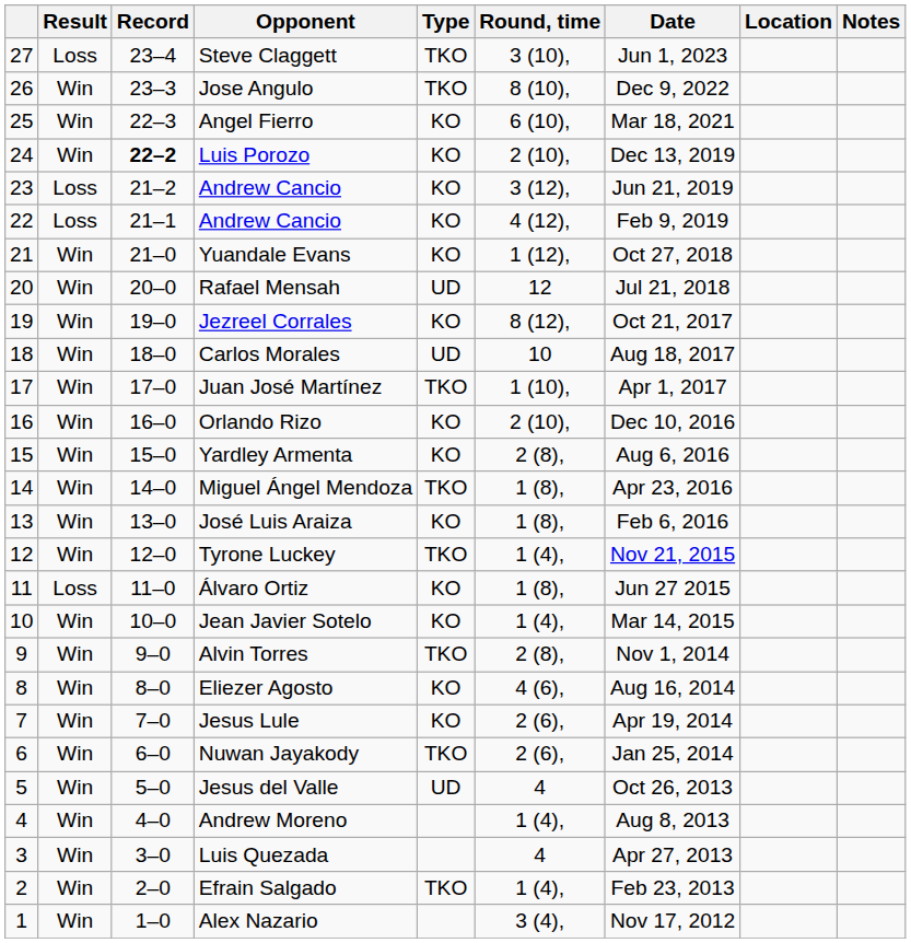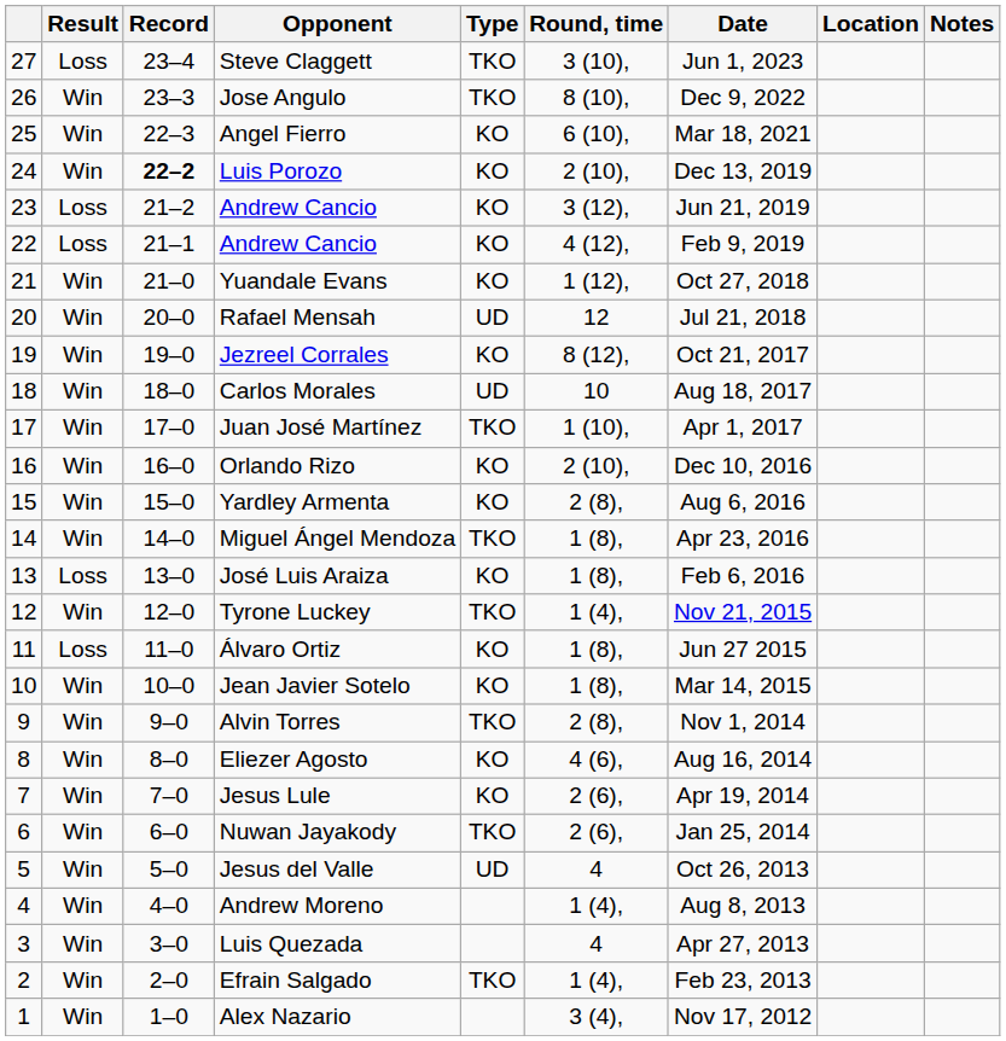 <table class="wikitable" style="text-align:center">
 <tr>
 <th></th>
 <th>Result</th>
 <th>Record</th>
 <th>Opponent</th>
 <th>Type</th>
 <th>Round, time</th>
 <th>Date</th>
 <th>Location</th>
 <th>Notes</th>
 </tr>
 <tr>
 <td>27</td>
 <td>Loss</td>
 <td>23–4</td>
 <td style="text-align:left;">Steve Claggett</td>
 <td>TKO</td>
 <td>3 (10), </td>
 <td>Jun 1, 2023</td>
 <td style="text-align:left;"></td>
 <td style="text-align:left;"></td>
 </tr>
 <tr>
 <td>26</td>
 <td>Win</td>
 <td>23–3</td>
 <td style="text-align:left;">Jose Angulo</td>
 <td>TKO</td>
 <td>8 (10), </td>
 <td>Dec 9, 2022</td>
 <td style="text-align:left;"></td>
 <td style="text-align:left;"></td>
 </tr>
 <tr>
 <td>25</td>
 <td>Win</td>
 <td>22–3</td>
 <td style="text-align:left;">Angel Fierro</td>
 <td>KO</td>
 <td>6 (10), </td>
 <td>Mar 18, 2021</td>
 <td style="text-align:left;"></td>
 <td style="text-align:left;"></td>
 </tr>
 <tr>
 <td>24</td>
 <td>Win</td>
 <td><strong>22–2</strong></td>
 <td style="text-align:left;"><a href='#'>Luis Porozo</a></td>
 <td>KO</td>
 <td>2 (10), </td>
 <td>Dec 13, 2019</td>
 <td style="text-align:left;"></td>
 <td></td>
 </tr>
 <tr>
 <td>23</td>
 <td>Loss</td>
 <td>21–2</td>
 <td style="text-align:left;"><a href='#'>Andrew Cancio</a></td>
 <td>KO</td>
 <td>3 (12), </td>
 <td>Jun 21, 2019</td>
 <td style="text-align:left;"></td>
 <td style="text-align:left;"></td>
 </tr>
 <tr>
 <td>22</td>
 <td>Loss</td>
 <td>21–1</td>
 <td style="text-align:left;"><a href='#'>Andrew Cancio</a></td>
 <td>KO</td>
 <td>4 (12), </td>
 <td>Feb 9, 2019</td>
 <td style="text-align:left;"></td>
 <td style="text-align:left;"></td>
 </tr>
 <tr>
 <td>21</td>
 <td>Win</td>
 <td>21–0</td>
 <td style="text-align:left;">Yuandale Evans</td>
 <td>KO</td>
 <td>1 (12), </td>
 <td>Oct 27, 2018</td>
 <td style="text-align:left;"></td>
 <td style="text-align:left;"></td>
 </tr>
 <tr>
 <td>20</td>
 <td>Win</td>
 <td>20–0</td>
 <td style="text-align:left;">Rafael Mensah</td>
 <td>UD</td>
 <td>12</td>
 <td>Jul 21, 2018</td>
 <td style="text-align:left;"></td>
 <td style="text-align:left;"></td>
 </tr>
 <tr>
 <td>19</td>
 <td>Win</td>
 <td>19–0</td>
 <td style="text-align:left;"><a href='#'>Jezreel Corrales</a></td>
 <td>KO</td>
 <td>8 (12), </td>
 <td>Oct 21, 2017</td>
 <td style="text-align:left;"></td>
 <td style="text-align:left;"></td>
 </tr>
 <tr>
 <td>18</td>
 <td>Win</td>
 <td>18–0</td>
 <td style="text-align:left;">Carlos Morales</td>
 <td>UD</td>
 <td>10</td>
 <td>Aug 18, 2017</td>
 <td style="text-align:left;"></td>
 <td style="text-align:left;"></td>
 </tr>
 <tr>
 <td>17</td>
 <td>Win</td>
 <td>17–0</td>
 <td style="text-align:left;">Juan José Martínez</td>
 <td>TKO</td>
 <td>1 (10), </td>
 <td>Apr 1, 2017</td>
 <td style="text-align:left;"></td>
 <td style="text-align:left;"></td>
 </tr>
 <tr>
 <td>16</td>
 <td>Win</td>
 <td>16–0</td>
 <td style="text-align:left;">Orlando Rizo</td>
 <td>KO</td>
 <td>2 (10), </td>
 <td>Dec 10, 2016</td>
 <td style="text-align:left;"></td>
 <td></td>
 </tr>
 <tr>
 <td>15</td>
 <td>Win</td>
 <td>15–0</td>
 <td style="text-align:left;">Yardley Armenta</td>
 <td>KO</td>
 <td>2 (8), </td>
 <td>Aug 6, 2016</td>
 <td style="text-align:left;"></td>
 <td></td>
 </tr>
 <tr>
 <td>14</td>
 <td>Win</td>
 <td>14–0</td>
 <td style="text-align:left;">Miguel Ángel Mendoza</td>
 <td>TKO</td>
 <td>1 (8), </td>
 <td>Apr 23, 2016</td>
 <td style="text-align:left;"></td>
 <td></td>
 </tr>
 <tr>
 <td>13</td>
-<td>Win</td>
+<td>Loss</td>
 <td>13–0</td>
 <td style="text-align:left;">José Luis Araiza</td>
 <td>KO</td>
 <td>1 (8), </td>
 <td>Feb 6, 2016</td>
 <td style="text-align:left;"></td>
 <td></td>
 </tr>
 <tr>
 <td>12</td>
 <td>Win</td>
 <td>12–0</td>
 <td style="text-align:left;">Tyrone Luckey</td>
 <td>TKO</td>
 <td>1 (4), </td>
 <td><a href='#'>Nov 21, 2015</a></td>
 <td style="text-align:left;"></td>
 <td></td>
 </tr>
 <tr>
 <td>11</td>
 <td>Loss</td>
 <td>11–0</td>
 <td style="text-align:left;">Álvaro Ortiz</td>
 <td>KO</td>
 <td>1 (8), </td>
 <td>Jun 27 2015</td>
 <td style="text-align:left;"></td>
 <td></td>
 </tr>
 <tr>
 <td>10</td>
 <td>Win</td>
 <td>10–0</td>
 <td style="text-align:left;">Jean Javier Sotelo</td>
 <td>KO</td>
-<td>1 (4), </td>
+<td>1 (8), </td>
 <td>Mar 14, 2015</td>
 <td style="text-align:left;"></td>
 <td style="text-align:left;"></td>
 </tr>
 <tr>
 <td>9</td>
 <td>Win</td>
 <td>9–0</td>
 <td style="text-align:left;">Alvin Torres</td>
 <td>TKO</td>
 <td>2 (8), </td>
 <td>Nov 1, 2014</td>
 <td style="text-align:left;"></td>
 <td style="text-align:left;"></td>
 </tr>
 <tr>
 <td>8</td>
 <td>Win</td>
 <td>8–0</td>
 <td style="text-align:left;">Eliezer Agosto</td>
 <td>KO</td>
 <td>4 (6), </td>
 <td>Aug 16, 2014</td>
 <td style="text-align:left;"></td>
 <td></td>
 </tr>
 <tr>
 <td>7</td>
 <td>Win</td>
 <td>7–0</td>
 <td style="text-align:left;">Jesus Lule</td>
 <td>KO</td>
 <td>2 (6), </td>
 <td>Apr 19, 2014</td>
 <td style="text-align:left;"></td>
 <td></td>
 </tr>
 <tr>
 <td>6</td>
 <td>Win</td>
 <td>6–0</td>
 <td style="text-align:left;">Nuwan Jayakody</td>
 <td>TKO</td>
 <td>2 (6), </td>
 <td>Jan 25, 2014</td>
 <td style="text-align:left;"></td>
 <td></td>
 </tr>
 <tr>
 <td>5</td>
 <td>Win</td>
 <td>5–0</td>
 <td style="text-align:left;">Jesus del Valle</td>
 <td>UD</td>
 <td>4</td>
 <td>Oct 26, 2013</td>
 <td style="text-align:left;"></td>
 <td></td>
 </tr>
 <tr>
 <td>4</td>
 <td>Win</td>
 <td>4–0</td>
 <td style="text-align:left;">Andrew Moreno</td>
 <td></td>
 <td>1 (4), </td>
 <td>Aug 8, 2013</td>
 <td style="text-align:left;"></td>
 <td></td>
 </tr>
 <tr>
 <td>3</td>
 <td>Win</td>
 <td>3–0</td>
 <td style="text-align:left;">Luis Quezada</td>
 <td></td>
 <td>4</td>
 <td>Apr 27, 2013</td>
 <td style="text-align:left;"></td>
 <td></td>
 </tr>
 <tr>
 <td>2</td>
 <td>Win</td>
 <td>2–0</td>
 <td style="text-align:left;">Efrain Salgado</td>
 <td>TKO</td>
 <td>1 (4), </td>
 <td>Feb 23, 2013</td>
 <td style="text-align:left;"></td>
 <td></td>
 </tr>
 <tr>
 <td>1</td>
 <td>Win</td>
 <td>1–0</td>
 <td style="text-align:left;">Alex Nazario</td>
 <td></td>
 <td>3 (4), </td>
 <td>Nov 17, 2012</td>
 <td style="text-align:left;"></td>
 <td></td>
 </tr>
 </table>
